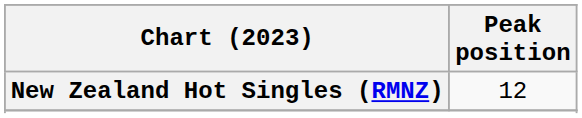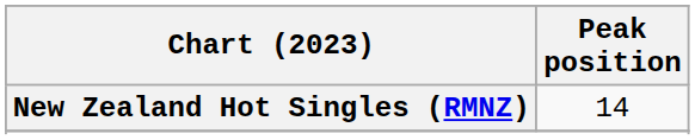 <table class="wikitable sortable plainrowheaders" style="text-align:center">
 <tr>
 <th scope="col">Chart (2023)</th>
 <th scope="col">Peak<br>position</th>
 </tr>
 <tr>
 <th scope="row">New Zealand Hot Singles (<a href='#'>RMNZ</a>)</th>
-<td>12</td>
+<td>14</td>
 </tr>
 <tr>
 </tr>
 <tr>
 </tr>
 </table>
